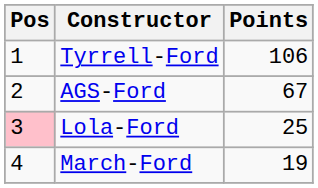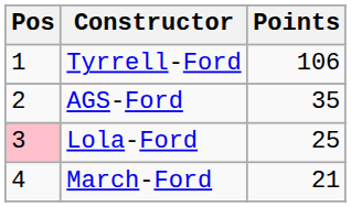 <table class="wikitable" style="font-size: 95%;">
 <tr>
 <th>Pos</th>
 <th>Constructor</th>
 <th>Points</th>
 </tr>
 <tr>
 <td>1</td>
 <td> <a href='#'>Tyrrell</a>-<a href='#'>Ford</a></td>
 <td align="right">106</td>
 </tr>
 <tr>
 <td>2</td>
 <td> <a href='#'>AGS</a>-<a href='#'>Ford</a></td>
-<td align="right">67</td>
+<td align="right">35</td>
 </tr>
 <tr>
 <td style="background: pink;">3</td>
 <td> <a href='#'>Lola</a>-<a href='#'>Ford</a></td>
 <td align="right">25</td>
 </tr>
 <tr>
 <td>4</td>
 <td> <a href='#'>March</a>-<a href='#'>Ford</a></td>
-<td align="right">19</td>
+<td align="right">21</td>
 </tr>
 </table>
